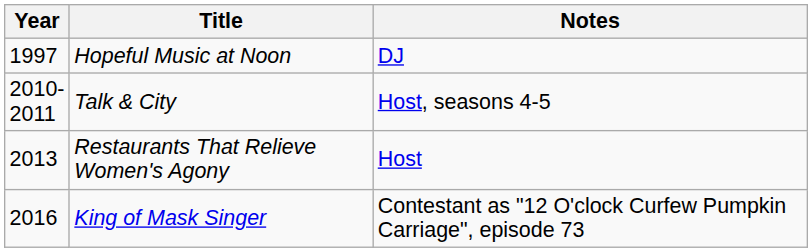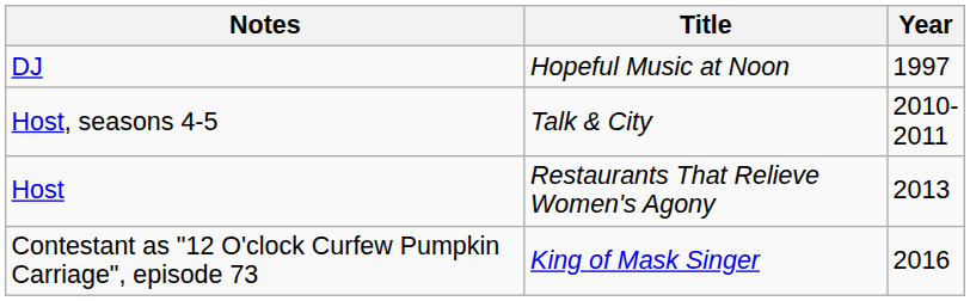 <table class="wikitable" style="width:600px">
 <tr>
+<th>Notes</th>
+<th>Title</th>
 <th width=10>Year</th>
-<th>Title</th>
-<th>Notes</th>
 </tr>
 <tr>
+<td><a href='#'>DJ</a></td>
+<td><em>Hopeful Music at Noon</em></td>
 <td>1997</td>
-<td><em>Hopeful Music at Noon</em></td>
-<td><a href='#'>DJ</a></td>
 </tr>
 <tr>
+<td><a href='#'>Host</a>, seasons 4-5</td>
+<td><em>Talk & City</em></td>
 <td>2010-2011</td>
-<td><em>Talk & City</em></td>
-<td><a href='#'>Host</a>, seasons 4-5</td>
 </tr>
 <tr>
+<td><a href='#'>Host</a></td>
+<td><em>Restaurants That Relieve Women's Agony</em></td>
 <td>2013</td>
-<td><em>Restaurants That Relieve Women's Agony</em></td>
-<td><a href='#'>Host</a></td>
 </tr>
 <tr>
+<td>Contestant as "12 O'clock Curfew Pumpkin Carriage", episode 73</td>
+<td><em><a href='#'>King of Mask Singer</a></em></td>
 <td>2016</td>
-<td><em><a href='#'>King of Mask Singer</a></em></td>
-<td>Contestant as "12 O'clock Curfew Pumpkin Carriage", episode 73</td>
 </tr>
 </table>
